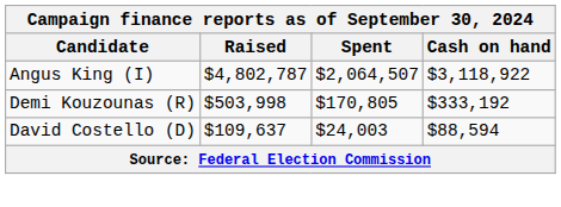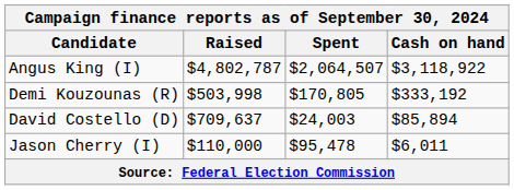 <table class="wikitable sortable">
 <tr>
 <th colspan=4>Campaign finance reports as of September 30, 2024</th>
 </tr>
 <tr style="text-align:center;">
 <th>Candidate</th>
 <th>Raised</th>
 <th>Spent</th>
 <th>Cash on hand</th>
 </tr>
 <tr>
 <td>Angus King (I)</td>
 <td>$4,802,787</td>
 <td>$2,064,507</td>
 <td>$3,118,922</td>
 </tr>
 <tr>
 <td>Demi Kouzounas (R)</td>
 <td>$503,998</td>
 <td>$170,805</td>
 <td>$333,192</td>
 </tr>
 <tr>
 <td>David Costello (D)</td>
-<td>$109,637</td>
+<td>$709,637</td>
 <td>$24,003</td>
-<td>$88,594</td>
+<td>$85,894</td>
+</tr>
+<tr>
+<td>Jason Cherry (I)</td>
+<td>$110,000</td>
+<td>$95,478</td>
+<td>$6,011</td>
 </tr>
 <tr>
 <th colspan="4"><small>Source: <a href='#'>Federal Election Commission</a></small></th>
 </tr>
 </table>
